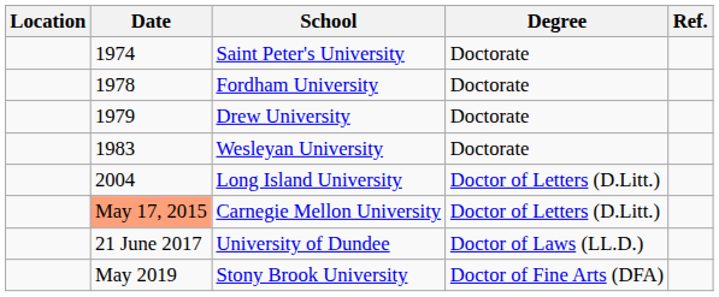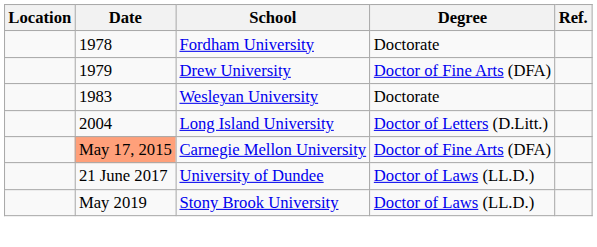 <table class="wikitable">
 <tr>
 <th>Location</th>
 <th>Date</th>
 <th>School</th>
 <th>Degree</th>
 <th>Ref.</th>
-</tr>
-<tr>
-<td></td>
-<td>1974</td>
-<td><a href='#'>Saint Peter's University</a></td>
-<td>Doctorate</td>
-<td></td>
 </tr>
 <tr>
 <td></td>
 <td>1978</td>
 <td><a href='#'>Fordham University</a></td>
 <td>Doctorate</td>
 <td></td>
 </tr>
 <tr>
 <td></td>
 <td>1979</td>
 <td><a href='#'>Drew University</a></td>
-<td>Doctorate</td>
+<td><a href='#'>Doctor of Fine Arts</a> (DFA)</td>
 <td></td>
 </tr>
 <tr>
 <td></td>
 <td>1983</td>
 <td><a href='#'>Wesleyan University</a></td>
 <td>Doctorate</td>
 <td></td>
 </tr>
 <tr>
 <td></td>
 <td>2004</td>
 <td><a href='#'>Long Island University</a></td>
 <td><a href='#'>Doctor of Letters</a> (D.Litt.)</td>
 <td></td>
 </tr>
 <tr>
 <td></td>
 <td style="background: lightsalmon;">May 17, 2015</td>
 <td><a href='#'>Carnegie Mellon University</a></td>
-<td><a href='#'>Doctor of Letters</a> (D.Litt.)</td>
+<td><a href='#'>Doctor of Fine Arts</a> (DFA)</td>
 <td></td>
 </tr>
 <tr>
 <td></td>
 <td>21 June 2017</td>
 <td><a href='#'>University of Dundee</a></td>
 <td><a href='#'>Doctor of Laws</a> (LL.D.)</td>
 <td></td>
 </tr>
 <tr>
 <td></td>
 <td>May 2019</td>
 <td><a href='#'>Stony Brook University</a></td>
-<td><a href='#'>Doctor of Fine Arts</a> (DFA)</td>
+<td><a href='#'>Doctor of Laws</a> (LL.D.)</td>
 <td></td>
 </tr>
 </table>
